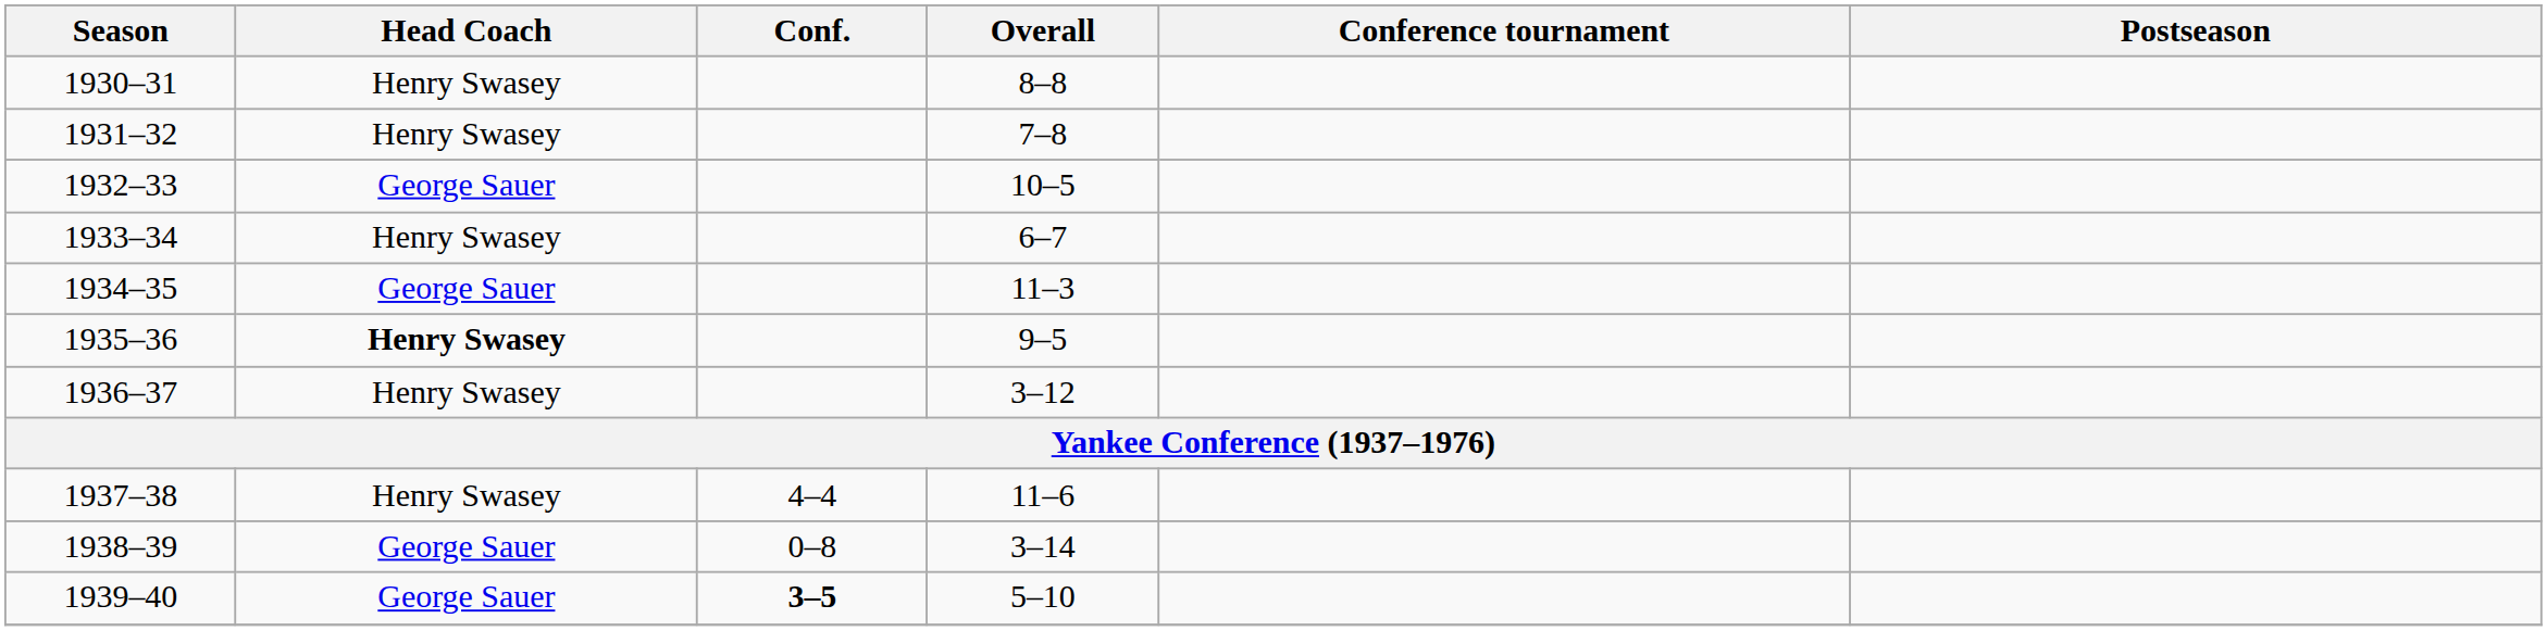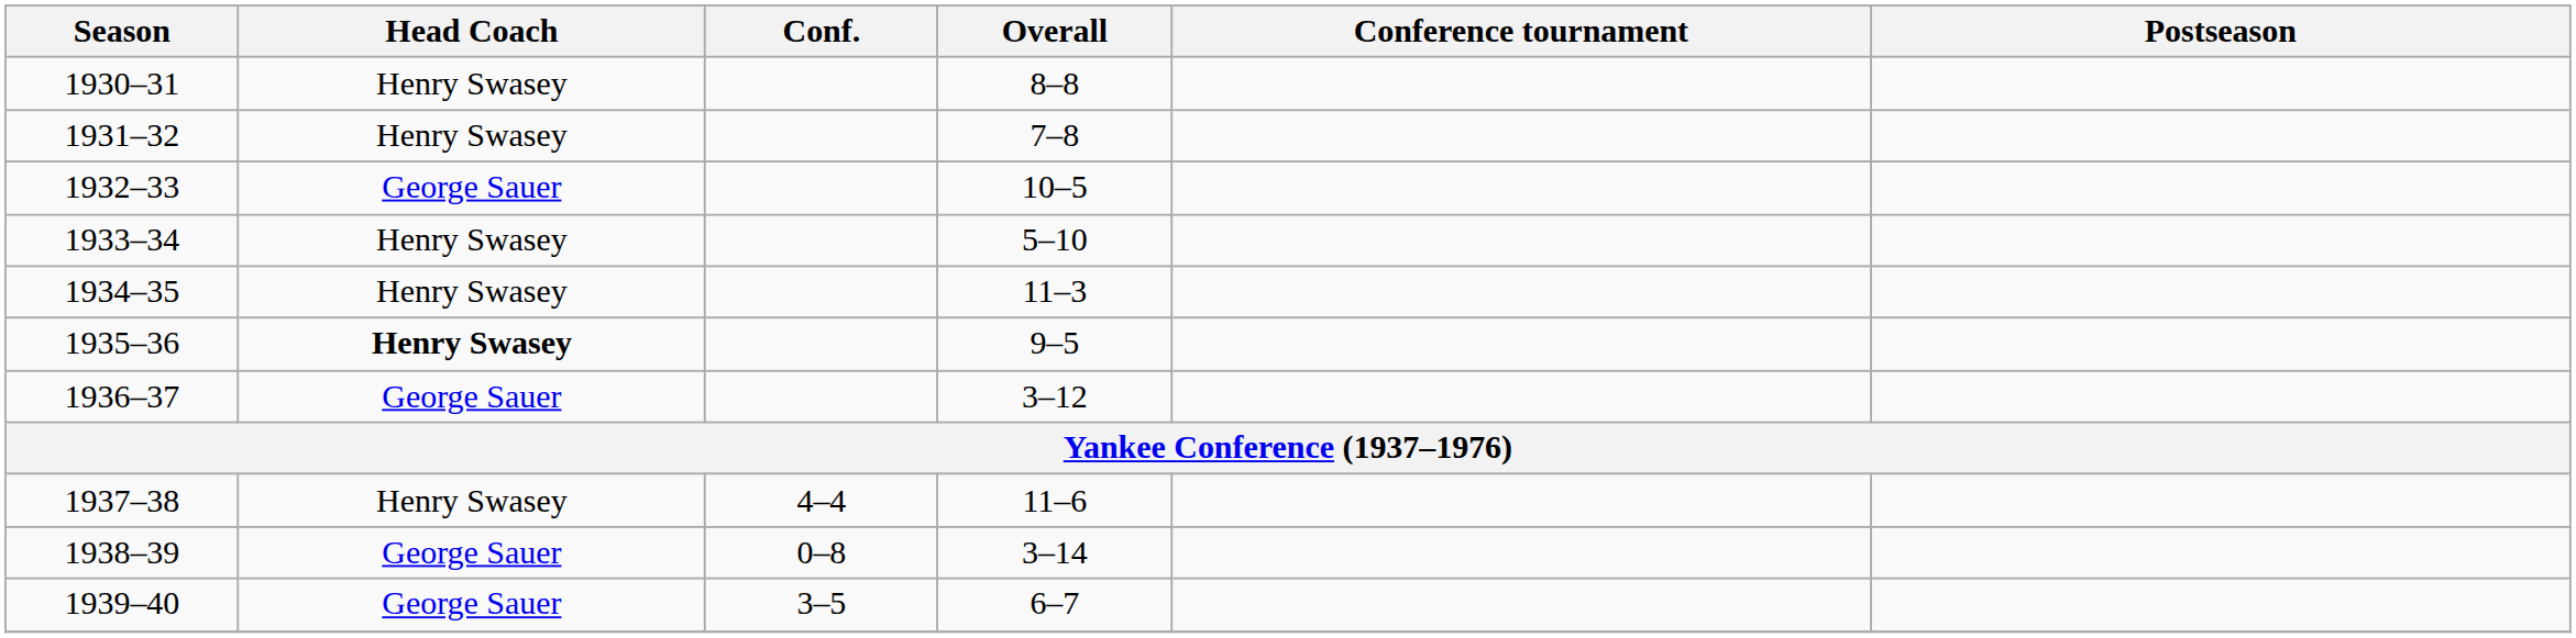 <table class="wikitable" style="text-align:center">
 <tr>
 <th bgcolor="#003591" width="5%">Season</th>
 <th bgcolor="#003591" width="10%">Head Coach</th>
 <th bgcolor="#003591" width="5%">Conf.</th>
 <th bgcolor="#003591" width="5%">Overall</th>
 <th bgcolor="#003591" width="15%">Conference tournament</th>
 <th bgcolor="#003591" width="15%">Postseason</th>
 </tr>
 <tr>
 <td>1930–31</td>
 <td>Henry Swasey</td>
 <td></td>
 <td>8–8</td>
 <td></td>
 <td></td>
 </tr>
 <tr>
 <td>1931–32</td>
 <td>Henry Swasey</td>
 <td></td>
 <td>7–8</td>
 <td></td>
 <td></td>
 </tr>
 <tr>
 <td>1932–33</td>
 <td><a href='#'>George Sauer</a></td>
 <td></td>
 <td>10–5</td>
 <td></td>
 <td></td>
 </tr>
 <tr>
 <td>1933–34</td>
 <td>Henry Swasey</td>
 <td></td>
-<td>6–7</td>
+<td>5–10</td>
 <td></td>
 <td></td>
 </tr>
 <tr>
 <td>1934–35</td>
-<td><a href='#'>George Sauer</a></td>
+<td>Henry Swasey</td>
 <td></td>
 <td>11–3</td>
 <td></td>
 <td></td>
 </tr>
 <tr>
 <td>1935–36</td>
 <td><strong>Henry Swasey</strong></td>
 <td></td>
 <td>9–5</td>
 <td></td>
 <td></td>
 </tr>
 <tr>
 <td>1936–37</td>
-<td>Henry Swasey</td>
+<td><a href='#'>George Sauer</a></td>
 <td></td>
 <td>3–12</td>
 <td></td>
 <td></td>
 </tr>
 <tr>
 <th colspan="6" align="center"><a href='#'>Yankee Conference</a> (1937–1976)</th>
 </tr>
 <tr>
 <td>1937–38</td>
 <td>Henry Swasey</td>
 <td>4–4</td>
 <td>11–6</td>
 <td></td>
 <td></td>
 </tr>
 <tr>
 <td>1938–39</td>
 <td><a href='#'>George Sauer</a></td>
 <td>0–8</td>
 <td>3–14</td>
 <td></td>
 <td></td>
 </tr>
 <tr>
 <td>1939–40</td>
 <td><a href='#'>George Sauer</a></td>
-<td><strong>3–5</strong></td>
-<td>5–10</td>
+<td>3–5</td>
+<td>6–7</td>
 <td></td>
 <td></td>
 </tr>
 <tr>
 </tr>
 </table>
